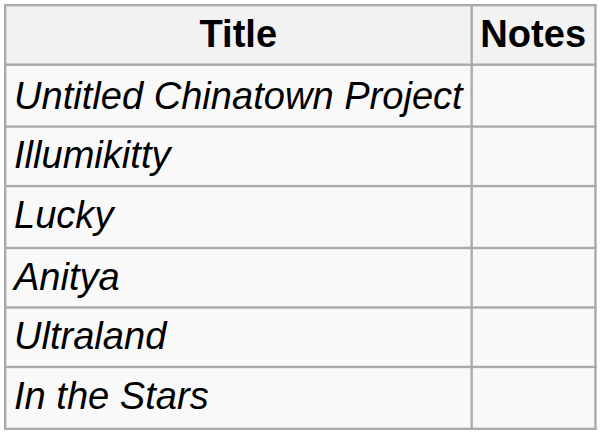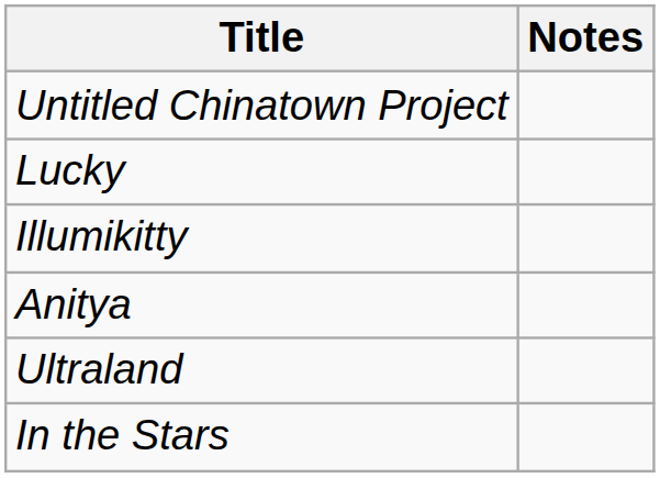 <table class="wikitable">
 <tr>
 <th>Title</th>
 <th>Notes</th>
 </tr>
 <tr>
 <td><em>Untitled Chinatown Project</em></td>
 <td></td>
 </tr>
 <tr>
-<td><em>Illumikitty</em></td>
+<td><em>Lucky</em></td>
 <td></td>
 </tr>
 <tr>
-<td><em>Lucky</em></td>
+<td><em>Illumikitty</em></td>
 <td></td>
 </tr>
 <tr>
 <td><em>Anitya</em></td>
 <td></td>
 </tr>
 <tr>
 <td><em>Ultraland</em></td>
 <td></td>
 </tr>
 <tr>
 <td><em>In the Stars</em></td>
 <td></td>
 </tr>
 </table>
